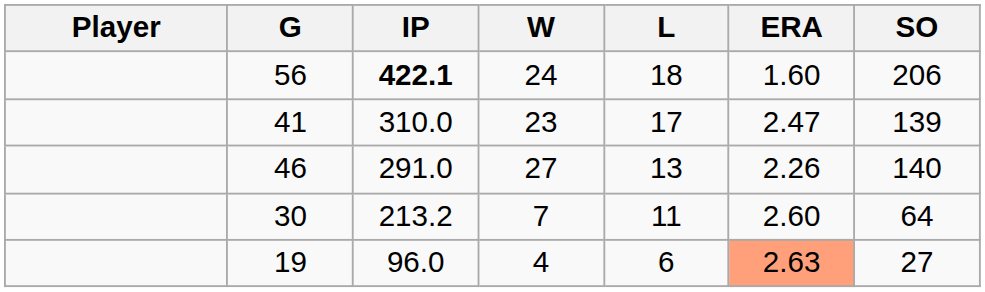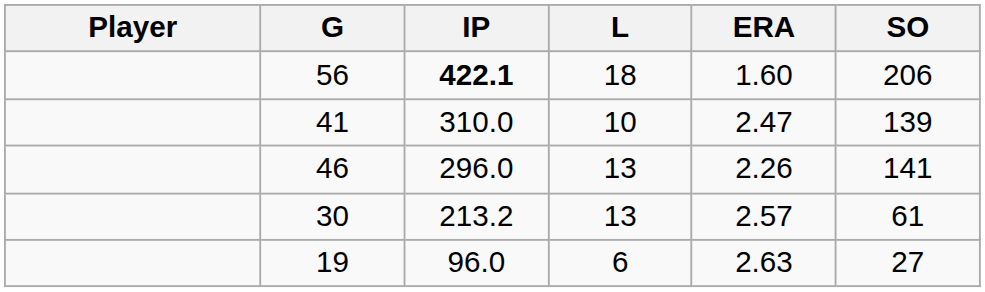 <table class="wikitable sortable">
 <tr>
 <th bgcolor="#DDDDFF" width="16%">Player</th>
 <th bgcolor="#DDDDFF" width="9%">G</th>
 <th bgcolor="#DDDDFF" width="9%">IP</th>
-<th bgcolor="#DDDDFF" width="9%">W</th>
 <th bgcolor="#DDDDFF" width="9%">L</th>
 <th bgcolor="#DDDDFF" width="9%">ERA</th>
 <th bgcolor="#DDDDFF" width="9%">SO</th>
 </tr>
 <tr align="center">
 <td></td>
 <td>56</td>
 <td><strong>422.1</strong></td>
-<td>24</td>
 <td>18</td>
 <td>1.60</td>
 <td>206</td>
 </tr>
 <tr align="center">
 <td></td>
 <td>41</td>
 <td>310.0</td>
-<td>23</td>
-<td>17</td>
+<td>10</td>
 <td>2.47</td>
 <td>139</td>
 </tr>
 <tr align="center">
 <td></td>
 <td>46</td>
-<td>291.0</td>
-<td>27</td>
+<td>296.0</td>
 <td>13</td>
 <td>2.26</td>
-<td>140</td>
+<td>141</td>
 </tr>
 <tr align="center">
 <td></td>
 <td>30</td>
 <td>213.2</td>
-<td>7</td>
-<td>11</td>
-<td>2.60</td>
-<td>64</td>
+<td>13</td>
+<td>2.57</td>
+<td>61</td>
 </tr>
 <tr align="center">
 <td></td>
 <td>19</td>
 <td>96.0</td>
-<td>4</td>
 <td>6</td>
-<td style="background: lightsalmon;">2.63</td>
+<td>2.63</td>
 <td>27</td>
 </tr>
 </table>
